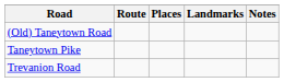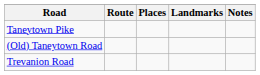 <table class="wikitable">
 <tr style="background-color:#DDDDDD;text-align:center;">
 </tr>
 <tr>
 <th>Road</th>
 <th>Route</th>
 <th>Places</th>
 <th>Landmarks</th>
 <th>Notes</th>
 </tr>
 <tr>
-<td><a href='#'>(Old) Taneytown Road</a></td>
+<td><a href='#'>Taneytown Pike</a></td>
 <td></td>
 <td></td>
 <td></td>
 <td></td>
 </tr>
 <tr>
-<td><a href='#'>Taneytown Pike</a></td>
+<td><a href='#'>(Old) Taneytown Road</a></td>
 <td></td>
 <td></td>
 <td></td>
 <td></td>
 </tr>
 <tr>
 <td><a href='#'>Trevanion Road</a></td>
 <td></td>
 <td></td>
 <td></td>
 <td></td>
 </tr>
 </table>
